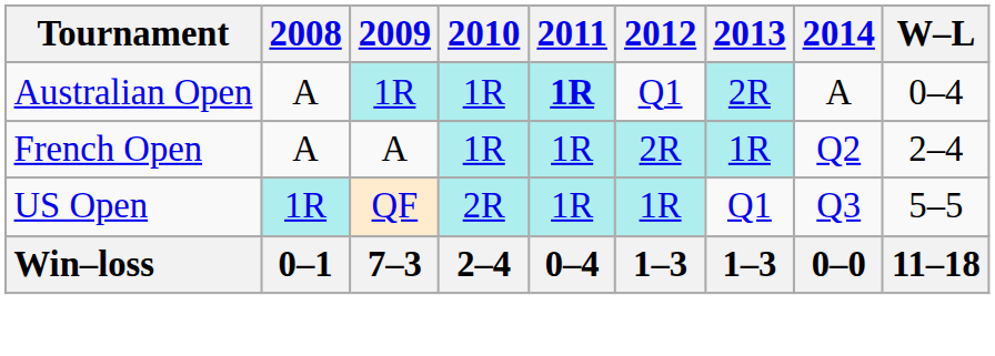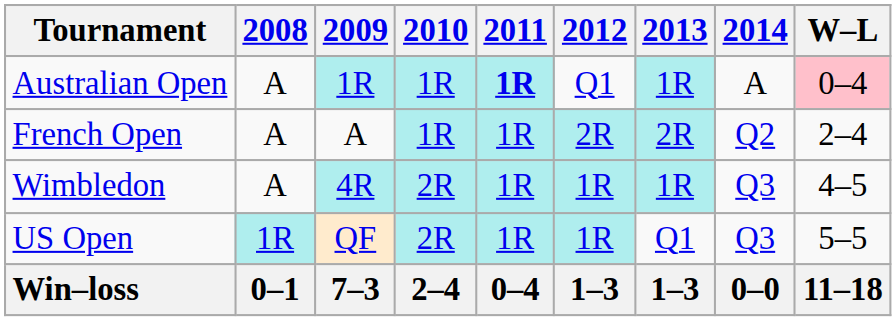 <table class="wikitable" style="text-align:center">
 <tr>
 <th>Tournament</th>
 <th><a href='#'>2008</a></th>
 <th><a href='#'>2009</a></th>
 <th><a href='#'>2010</a></th>
 <th><a href='#'>2011</a></th>
 <th><a href='#'>2012</a></th>
 <th><a href='#'>2013</a></th>
 <th><a href='#'>2014</a></th>
 <th>W–L</th>
 </tr>
 <tr>
 <td style="text-align:left;"><a href='#'>Australian Open</a></td>
 <td>A</td>
 <td bgcolor="#afeeee"><a href='#'>1R</a></td>
 <td bgcolor="#afeeee"><a href='#'>1R</a></td>
 <td bgcolor="#afeeee"><strong><a href='#'>1R</a></strong></td>
 <td><a href='#'>Q1</a></td>
-<td bgcolor="#afeeee"><a href='#'>2R</a></td>
+<td bgcolor="#afeeee"><a href='#'>1R</a></td>
 <td>A</td>
-<td>0–4</td>
+<td style="background: pink;">0–4</td>
 </tr>
 <tr>
 <td style="text-align:left;"><a href='#'>French Open</a></td>
 <td>A</td>
 <td>A</td>
 <td bgcolor="#afeeee"><a href='#'>1R</a></td>
 <td bgcolor="#afeeee"><a href='#'>1R</a></td>
 <td bgcolor="#afeeee"><a href='#'>2R</a></td>
-<td bgcolor="#afeeee"><a href='#'>1R</a></td>
+<td bgcolor="#afeeee"><a href='#'>2R</a></td>
 <td><a href='#'>Q2</a></td>
 <td>2–4</td>
+</tr>
+<tr>
+<td style="text-align:left;"><a href='#'>Wimbledon</a></td>
+<td>A</td>
+<td bgcolor="#afeeee"><a href='#'>4R</a></td>
+<td bgcolor="#afeeee"><a href='#'>2R</a></td>
+<td bgcolor="#afeeee"><a href='#'>1R</a></td>
+<td bgcolor="#afeeee"><a href='#'>1R</a></td>
+<td bgcolor="#afeeee"><a href='#'>1R</a></td>
+<td><a href='#'>Q3</a></td>
+<td>4–5</td>
 </tr>
 <tr>
 <td style="text-align:left;"><a href='#'>US Open</a></td>
 <td bgcolor="#afeeee"><a href='#'>1R</a></td>
 <td bgcolor="#ffebcd"><a href='#'>QF</a></td>
 <td bgcolor="#afeeee"><a href='#'>2R</a></td>
 <td bgcolor="#afeeee"><a href='#'>1R</a></td>
 <td bgcolor="#afeeee"><a href='#'>1R</a></td>
 <td><a href='#'>Q1</a></td>
 <td><a href='#'>Q3</a></td>
 <td>5–5</td>
 </tr>
 <tr style="background:#efefef; font-weight:bold;">
 <th style="text-align:left;">Win–loss</th>
 <th>0–1</th>
 <th>7–3</th>
 <th>2–4</th>
 <th>0–4</th>
 <th>1–3</th>
 <th>1–3</th>
 <th>0–0</th>
 <th>11–18</th>
 </tr>
 </table>
